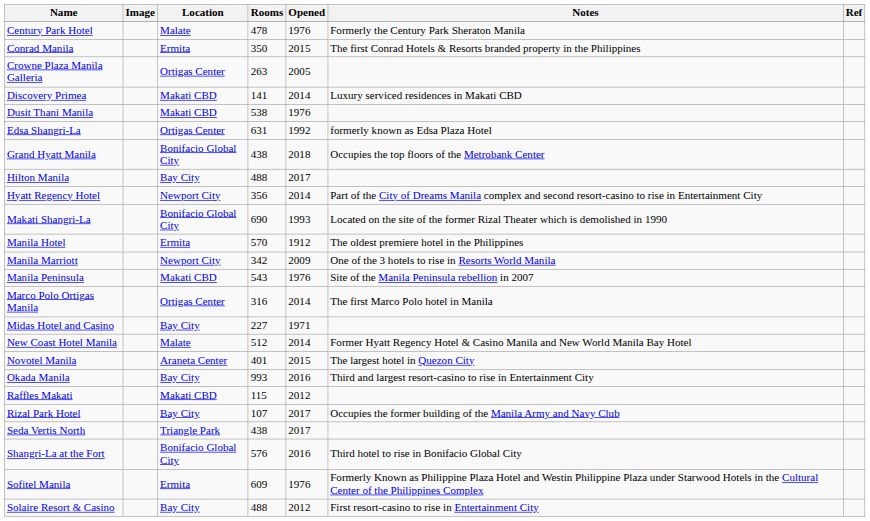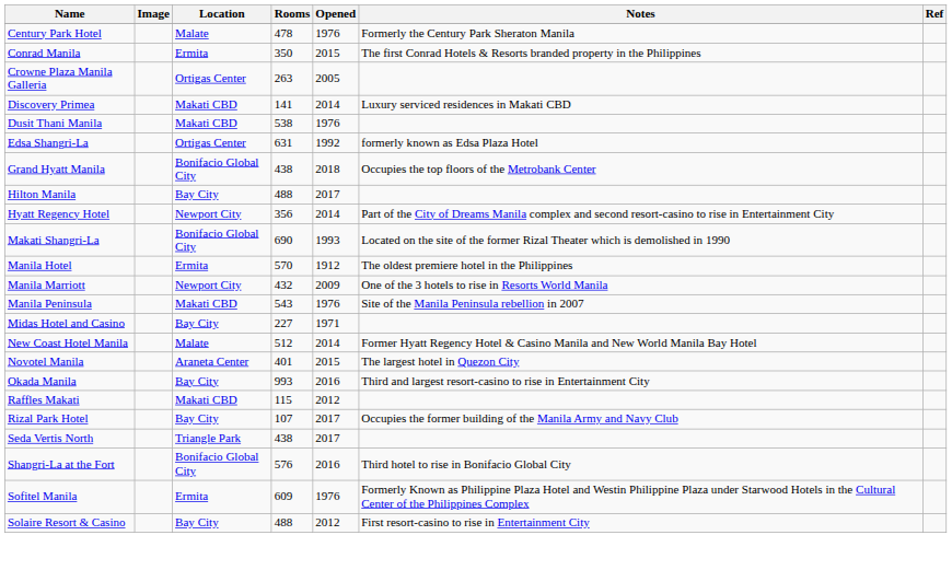 <table class="wikitable sortable">
 <tr>
 <th>Name</th>
 <th class="unsortable">Image</th>
 <th>Location</th>
 <th>Rooms</th>
 <th>Opened</th>
 <th>Notes</th>
 <th>Ref</th>
 </tr>
 <tr>
 </tr>
 <tr>
 <td><a href='#'>Century Park Hotel</a></td>
 <td></td>
 <td><a href='#'>Malate</a></td>
 <td>478</td>
 <td>1976</td>
 <td>Formerly the Century Park Sheraton Manila</td>
 <td></td>
 </tr>
 <tr>
 <td><a href='#'>Conrad Manila</a></td>
 <td></td>
 <td><a href='#'>Ermita</a></td>
 <td>350</td>
 <td>2015</td>
 <td>The first Conrad Hotels & Resorts branded property in the Philippines</td>
 <td></td>
 </tr>
 <tr>
 <td><a href='#'>Crowne Plaza Manila Galleria</a></td>
 <td></td>
 <td><a href='#'>Ortigas Center</a></td>
 <td>263</td>
 <td>2005</td>
 <td></td>
 <td></td>
 </tr>
 <tr>
 <td><a href='#'>Discovery Primea</a></td>
 <td></td>
 <td><a href='#'>Makati CBD</a></td>
 <td>141</td>
 <td>2014</td>
 <td>Luxury serviced residences in Makati CBD</td>
 <td></td>
 </tr>
 <tr>
 <td><a href='#'>Dusit Thani Manila</a></td>
 <td></td>
 <td><a href='#'>Makati CBD</a></td>
 <td>538</td>
 <td>1976</td>
 <td></td>
 <td></td>
 </tr>
 <tr>
 <td><a href='#'>Edsa Shangri-La</a></td>
 <td></td>
 <td><a href='#'>Ortigas Center</a></td>
 <td>631</td>
 <td>1992</td>
 <td>formerly known as Edsa Plaza Hotel</td>
 <td></td>
 </tr>
 <tr>
 <td><a href='#'>Grand Hyatt Manila</a></td>
 <td></td>
 <td><a href='#'>Bonifacio Global City</a></td>
 <td>438</td>
 <td>2018</td>
 <td>Occupies the top floors of the <a href='#'>Metrobank Center</a></td>
 <td></td>
 </tr>
 <tr>
 <td><a href='#'>Hilton Manila</a></td>
 <td></td>
 <td><a href='#'>Bay City</a></td>
 <td>488</td>
 <td>2017</td>
 <td></td>
 <td></td>
 </tr>
 <tr>
 <td><a href='#'>Hyatt Regency Hotel</a></td>
 <td></td>
 <td><a href='#'>Newport City</a></td>
 <td>356</td>
 <td>2014</td>
 <td>Part of the <a href='#'>City of Dreams Manila</a> complex and second resort-casino to rise in Entertainment City</td>
 <td></td>
 </tr>
 <tr>
 <td><a href='#'>Makati Shangri-La</a></td>
 <td></td>
 <td><a href='#'>Bonifacio Global City</a></td>
 <td>690</td>
 <td>1993</td>
 <td>Located on the site of the former Rizal Theater which is demolished in 1990</td>
 <td></td>
 </tr>
 <tr>
 <td><a href='#'>Manila Hotel</a></td>
 <td></td>
 <td><a href='#'>Ermita</a></td>
 <td>570</td>
 <td>1912</td>
 <td>The oldest premiere hotel in the Philippines</td>
 <td></td>
 </tr>
 <tr>
 <td><a href='#'>Manila Marriott</a></td>
 <td></td>
 <td><a href='#'>Newport City</a></td>
-<td>342</td>
+<td>432</td>
 <td>2009</td>
 <td>One of the 3 hotels to rise in <a href='#'>Resorts World Manila</a></td>
 <td></td>
 </tr>
 <tr>
 <td><a href='#'>Manila Peninsula</a></td>
 <td></td>
 <td><a href='#'>Makati CBD</a></td>
 <td>543</td>
 <td>1976</td>
 <td>Site of the <a href='#'>Manila Peninsula rebellion</a> in 2007</td>
-<td></td>
-</tr>
-<tr>
-<td><a href='#'>Marco Polo Ortigas Manila</a></td>
-<td></td>
-<td><a href='#'>Ortigas Center</a></td>
-<td>316</td>
-<td>2014</td>
-<td>The first Marco Polo hotel in Manila</td>
 <td></td>
 </tr>
 <tr>
 <td><a href='#'>Midas Hotel and Casino</a></td>
 <td></td>
 <td><a href='#'>Bay City</a></td>
 <td>227</td>
 <td>1971</td>
 <td></td>
 <td></td>
 </tr>
 <tr>
 <td><a href='#'>New Coast Hotel Manila</a></td>
 <td></td>
 <td><a href='#'>Malate</a></td>
 <td>512</td>
 <td>2014</td>
 <td>Former Hyatt Regency Hotel & Casino Manila and New World Manila Bay Hotel</td>
 <td></td>
 </tr>
 <tr>
 <td><a href='#'>Novotel Manila</a></td>
 <td></td>
 <td><a href='#'>Araneta Center</a></td>
 <td>401</td>
 <td>2015</td>
 <td>The largest hotel in <a href='#'>Quezon City</a></td>
 <td></td>
 </tr>
 <tr>
 <td><a href='#'>Okada Manila</a></td>
 <td></td>
 <td><a href='#'>Bay City</a></td>
 <td>993</td>
 <td>2016</td>
 <td>Third and largest resort-casino to rise in Entertainment City</td>
 <td></td>
 </tr>
 <tr>
 <td><a href='#'>Raffles Makati</a></td>
 <td></td>
 <td><a href='#'>Makati CBD</a></td>
 <td>115</td>
 <td>2012</td>
 <td></td>
 <td></td>
 </tr>
 <tr>
 <td><a href='#'>Rizal Park Hotel</a></td>
 <td></td>
 <td><a href='#'>Bay City</a></td>
 <td>107</td>
 <td>2017</td>
 <td>Occupies the former building of the <a href='#'>Manila Army and Navy Club</a></td>
 <td></td>
 </tr>
 <tr>
 <td><a href='#'>Seda Vertis North</a></td>
 <td></td>
 <td><a href='#'>Triangle Park</a></td>
 <td>438</td>
 <td>2017</td>
 <td></td>
 <td></td>
 </tr>
 <tr>
 <td><a href='#'>Shangri-La at the Fort</a></td>
 <td></td>
 <td><a href='#'>Bonifacio Global City</a></td>
 <td>576</td>
 <td>2016</td>
 <td>Third hotel to rise in Bonifacio Global City</td>
 <td></td>
 </tr>
 <tr>
 <td><a href='#'>Sofitel Manila</a></td>
 <td></td>
 <td><a href='#'>Ermita</a></td>
 <td>609</td>
 <td>1976</td>
 <td>Formerly Known as Philippine Plaza Hotel and Westin Philippine Plaza under Starwood Hotels in the <a href='#'>Cultural Center of the Philippines Complex</a></td>
 <td></td>
 </tr>
 <tr>
 <td><a href='#'>Solaire Resort & Casino</a></td>
 <td></td>
 <td><a href='#'>Bay City</a></td>
 <td>488</td>
 <td>2012</td>
 <td>First resort-casino to rise in <a href='#'>Entertainment City</a></td>
 <td></td>
 </tr>
 </table>
